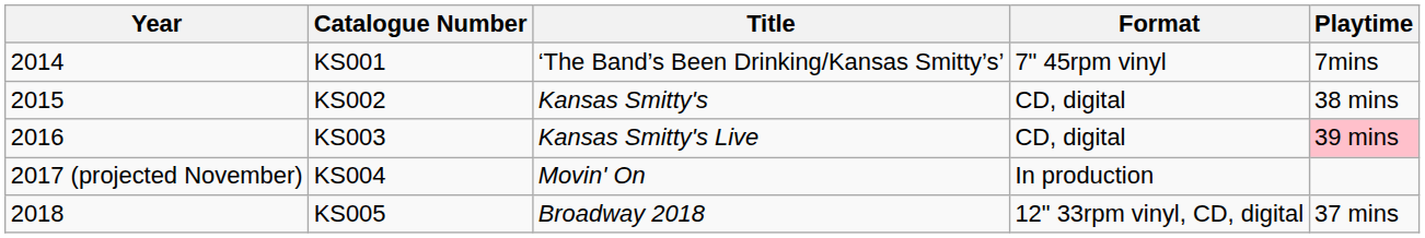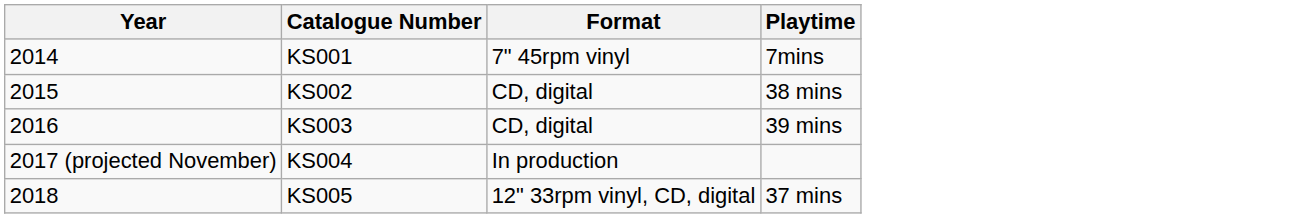 <table class="wikitable">
 <tr>
 <th>Year</th>
 <th>Catalogue Number</th>
-<th>Title</th>
 <th>Format</th>
 <th>Playtime</th>
 </tr>
 <tr>
 <td>2014</td>
 <td>KS001</td>
-<td>‘The Band’s Been Drinking/Kansas Smitty’s’</td>
 <td>7" 45rpm vinyl</td>
 <td>7mins</td>
 </tr>
 <tr>
 <td>2015</td>
 <td>KS002</td>
-<td><em>Kansas Smitty's</em></td>
 <td>CD, digital</td>
 <td>38 mins</td>
 </tr>
 <tr>
 <td>2016</td>
 <td>KS003</td>
-<td><em>Kansas Smitty's Live</em></td>
 <td>CD, digital</td>
-<td style="background: pink;">39 mins</td>
+<td>39 mins</td>
 </tr>
 <tr>
 <td>2017 (projected November)</td>
 <td>KS004</td>
-<td><em>Movin' On</em></td>
 <td>In production</td>
 <td></td>
 </tr>
 <tr>
 <td>2018</td>
 <td>KS005</td>
-<td><em>Broadway 2018</em></td>
 <td>12" 33rpm vinyl, CD, digital</td>
 <td>37 mins</td>
 </tr>
 </table>
